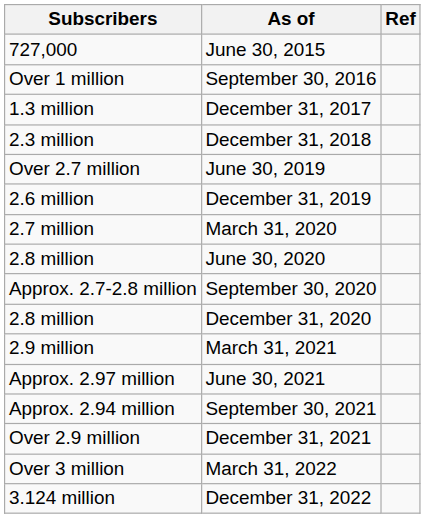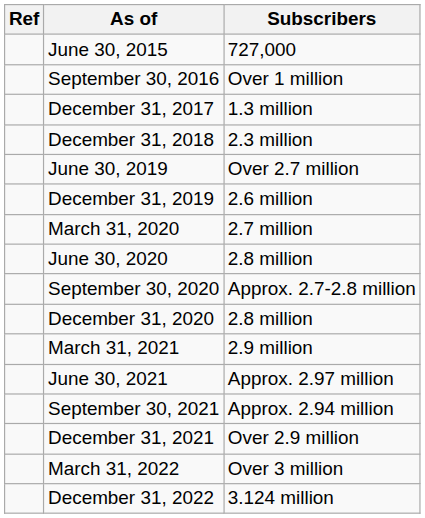 <table class="wikitable">
 <tr>
+<th>Ref</th>
+<th>As of</th>
 <th>Subscribers</th>
-<th>As of</th>
-<th>Ref</th>
 </tr>
 <tr>
+<td></td>
+<td>June 30, 2015</td>
 <td>727,000</td>
-<td>June 30, 2015</td>
-<td></td>
 </tr>
 <tr>
+<td></td>
+<td>September 30, 2016</td>
 <td>Over 1 million</td>
-<td>September 30, 2016</td>
-<td></td>
 </tr>
 <tr>
+<td></td>
+<td>December 31, 2017</td>
 <td>1.3 million</td>
-<td>December 31, 2017</td>
-<td></td>
 </tr>
 <tr>
+<td></td>
+<td>December 31, 2018</td>
 <td>2.3 million</td>
-<td>December 31, 2018</td>
-<td></td>
 </tr>
 <tr>
+<td></td>
+<td>June 30, 2019</td>
 <td>Over 2.7 million</td>
-<td>June 30, 2019</td>
-<td></td>
 </tr>
 <tr>
+<td></td>
+<td>December 31, 2019</td>
 <td>2.6 million</td>
-<td>December 31, 2019</td>
-<td></td>
 </tr>
 <tr>
+<td></td>
+<td>March 31, 2020</td>
 <td>2.7 million</td>
-<td>March 31, 2020</td>
-<td></td>
 </tr>
 <tr>
+<td></td>
+<td>June 30, 2020</td>
 <td>2.8 million</td>
-<td>June 30, 2020</td>
-<td></td>
 </tr>
 <tr>
+<td></td>
+<td>September 30, 2020</td>
 <td>Approx. 2.7-2.8 million</td>
-<td>September 30, 2020</td>
-<td></td>
 </tr>
 <tr>
+<td></td>
+<td>December 31, 2020</td>
 <td>2.8 million</td>
-<td>December 31, 2020</td>
-<td></td>
 </tr>
 <tr>
+<td></td>
+<td>March 31, 2021</td>
 <td>2.9 million</td>
-<td>March 31, 2021</td>
-<td></td>
 </tr>
 <tr>
+<td></td>
+<td>June 30, 2021</td>
 <td>Approx. 2.97 million</td>
-<td>June 30, 2021</td>
-<td></td>
 </tr>
 <tr>
+<td></td>
+<td>September 30, 2021</td>
 <td>Approx. 2.94 million</td>
-<td>September 30, 2021</td>
-<td></td>
 </tr>
 <tr>
+<td></td>
+<td>December 31, 2021</td>
 <td>Over 2.9 million</td>
-<td>December 31, 2021</td>
-<td></td>
 </tr>
 <tr>
+<td></td>
+<td>March 31, 2022</td>
 <td>Over 3 million</td>
-<td>March 31, 2022</td>
-<td></td>
 </tr>
 <tr>
+<td></td>
+<td>December 31, 2022</td>
 <td>3.124 million</td>
-<td>December 31, 2022</td>
-<td></td>
 </tr>
 </table>
